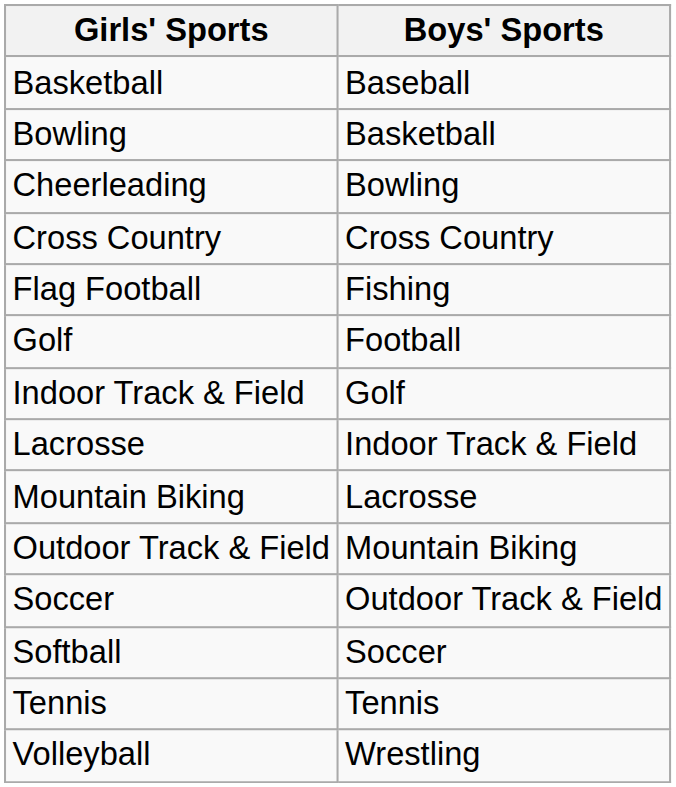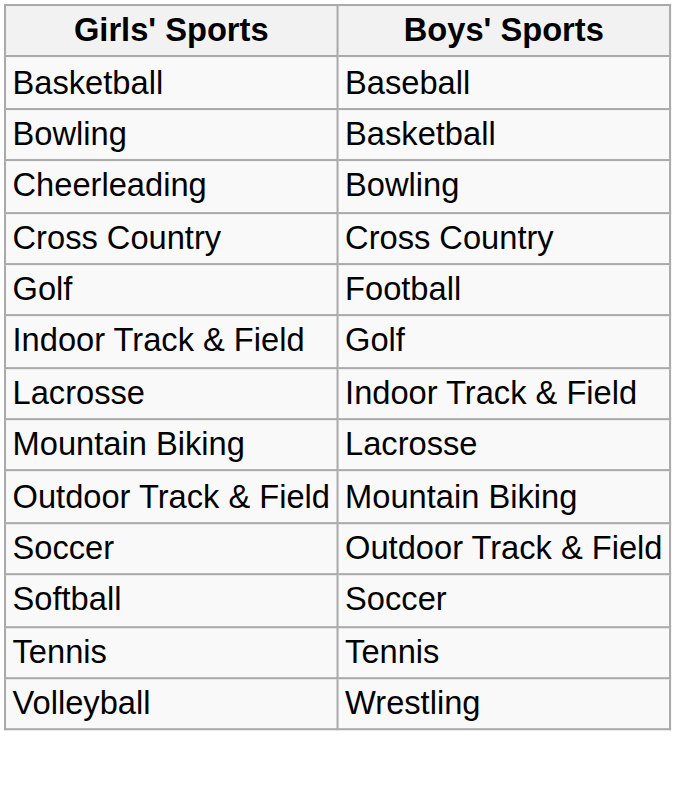 <table class="wikitable">
 <tr>
 <th>Girls' Sports</th>
 <th>Boys' Sports</th>
 </tr>
 <tr>
 <td>Basketball</td>
 <td>Baseball</td>
 </tr>
 <tr>
 <td>Bowling</td>
 <td>Basketball</td>
 </tr>
 <tr>
 <td>Cheerleading</td>
 <td>Bowling</td>
 </tr>
 <tr>
 <td>Cross Country</td>
 <td>Cross Country</td>
-</tr>
-<tr>
-<td>Flag Football</td>
-<td>Fishing</td>
 </tr>
 <tr>
 <td>Golf</td>
 <td>Football</td>
 </tr>
 <tr>
 <td>Indoor Track & Field</td>
 <td>Golf</td>
 </tr>
 <tr>
 <td>Lacrosse</td>
 <td>Indoor Track & Field</td>
 </tr>
 <tr>
 <td>Mountain Biking</td>
 <td>Lacrosse</td>
 </tr>
 <tr>
 <td>Outdoor Track & Field</td>
 <td>Mountain Biking</td>
 </tr>
 <tr>
 <td>Soccer</td>
 <td>Outdoor Track & Field</td>
 </tr>
 <tr>
 <td>Softball</td>
 <td>Soccer</td>
 </tr>
 <tr>
 <td>Tennis</td>
 <td>Tennis</td>
 </tr>
 <tr>
 <td>Volleyball</td>
 <td>Wrestling</td>
 </tr>
 </table>
